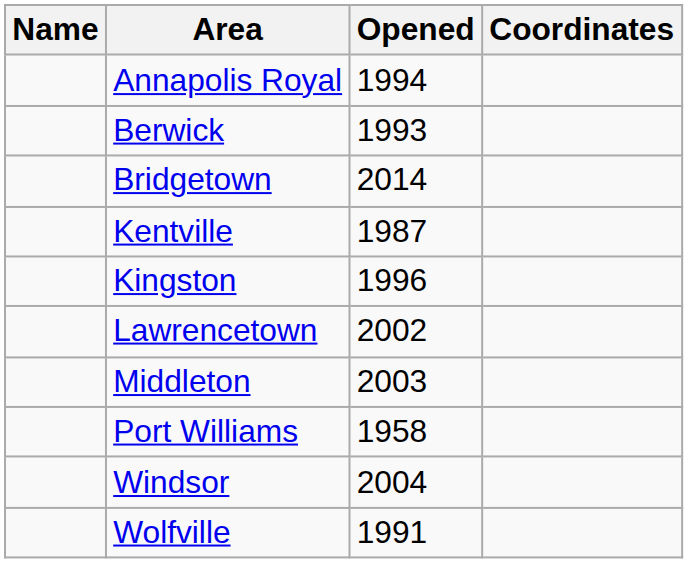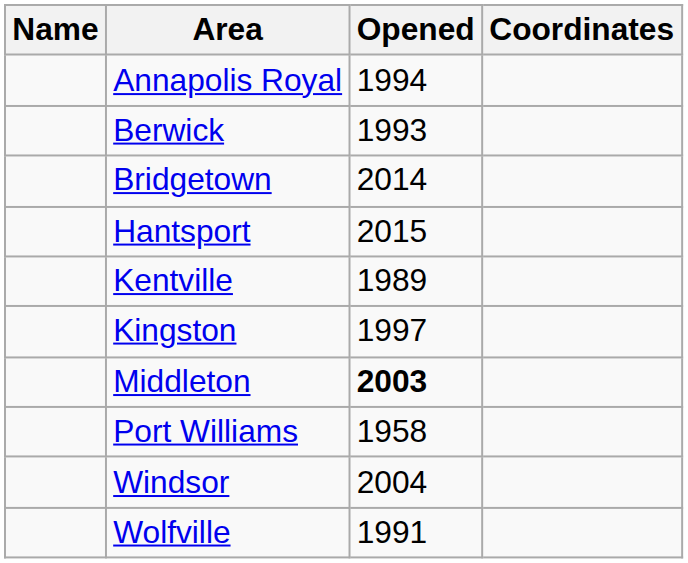 <table class="wikitable sortable">
 <tr>
 <th>Name</th>
 <th>Area</th>
 <th>Opened</th>
 <th>Coordinates</th>
 </tr>
 <tr>
 <td></td>
 <td><a href='#'>Annapolis Royal</a></td>
 <td>1994</td>
 <td></td>
 </tr>
 <tr>
 <td></td>
 <td><a href='#'>Berwick</a></td>
 <td>1993</td>
 <td></td>
 </tr>
 <tr>
 <td></td>
 <td><a href='#'>Bridgetown</a></td>
 <td>2014</td>
 <td></td>
 </tr>
 <tr>
 <td></td>
+<td><a href='#'>Hantsport</a></td>
+<td>2015</td>
+<td></td>
+</tr>
+<tr>
+<td></td>
 <td><a href='#'>Kentville</a></td>
-<td>1987</td>
+<td>1989</td>
 <td></td>
 </tr>
 <tr>
 <td></td>
 <td><a href='#'>Kingston</a></td>
-<td>1996</td>
-<td></td>
-</tr>
-<tr>
-<td></td>
-<td><a href='#'>Lawrencetown</a></td>
-<td>2002</td>
+<td>1997</td>
 <td></td>
 </tr>
 <tr>
 <td></td>
 <td><a href='#'>Middleton</a></td>
-<td>2003</td>
+<td><strong>2003</strong></td>
 <td></td>
 </tr>
 <tr>
 <td></td>
 <td><a href='#'>Port Williams</a></td>
 <td>1958</td>
 <td></td>
 </tr>
 <tr>
 <td></td>
 <td><a href='#'>Windsor</a></td>
 <td>2004</td>
 <td></td>
 </tr>
 <tr>
 <td></td>
 <td><a href='#'>Wolfville</a></td>
 <td>1991</td>
 <td></td>
 </tr>
 </table>
